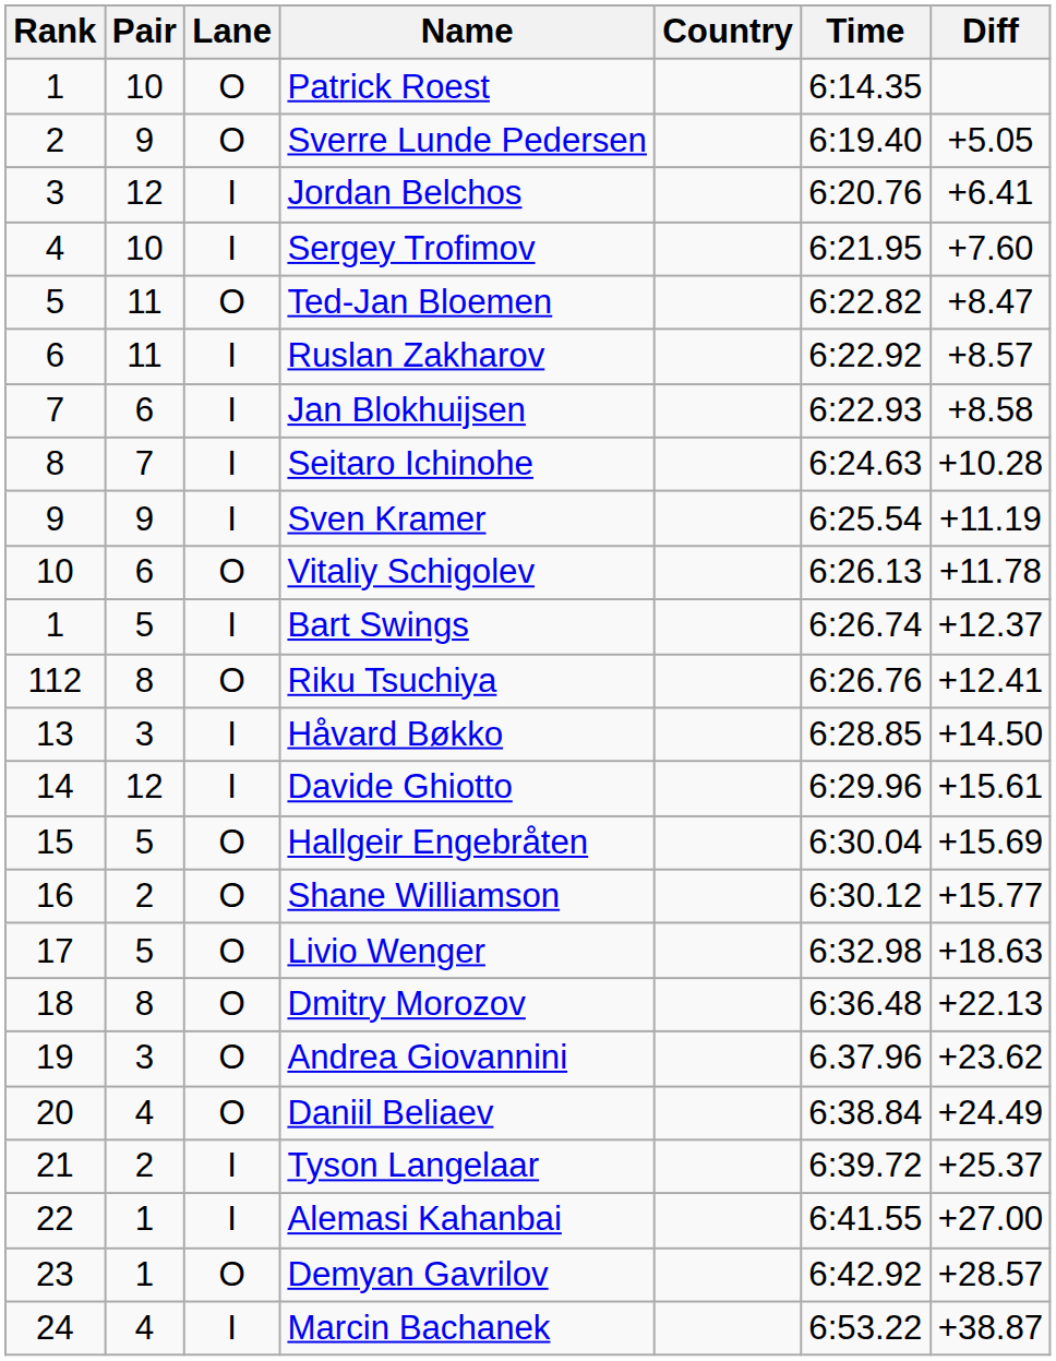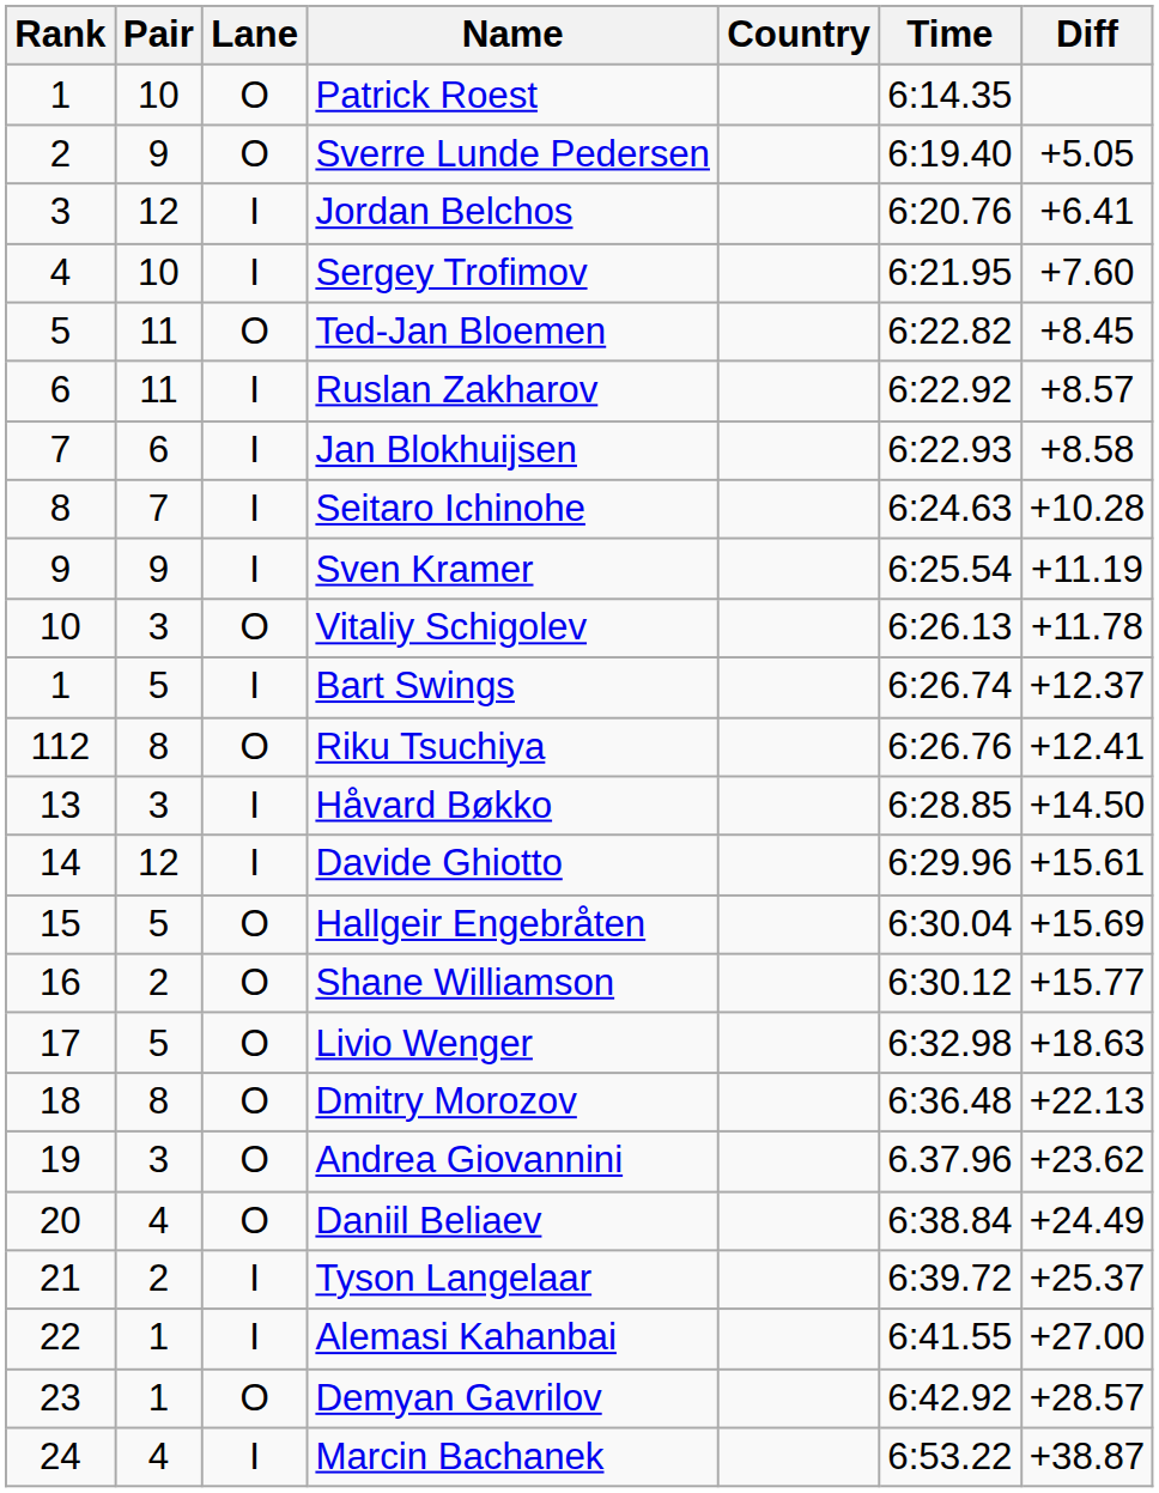 <table class="wikitable sortable" style="text-align:center">
 <tr>
 <th>Rank</th>
 <th>Pair</th>
 <th>Lane</th>
 <th>Name</th>
 <th>Country</th>
 <th>Time</th>
 <th>Diff</th>
 </tr>
 <tr>
 <td>1</td>
 <td>10</td>
 <td>O</td>
 <td align=left><a href='#'>Patrick Roest</a></td>
 <td align=left></td>
 <td>6:14.35</td>
 <td></td>
 </tr>
 <tr>
 <td>2</td>
 <td>9</td>
 <td>O</td>
 <td align=left><a href='#'>Sverre Lunde Pedersen</a></td>
 <td align=left></td>
 <td>6:19.40</td>
 <td>+5.05</td>
 </tr>
 <tr>
 <td>3</td>
 <td>12</td>
 <td>I</td>
 <td align=left><a href='#'>Jordan Belchos</a></td>
 <td align=left></td>
 <td>6:20.76</td>
 <td>+6.41</td>
 </tr>
 <tr>
 <td>4</td>
 <td>10</td>
 <td>I</td>
 <td align=left><a href='#'>Sergey Trofimov</a></td>
 <td align=left></td>
 <td>6:21.95</td>
 <td>+7.60</td>
 </tr>
 <tr>
 <td>5</td>
 <td>11</td>
 <td>O</td>
 <td align=left><a href='#'>Ted-Jan Bloemen</a></td>
 <td align=left></td>
 <td>6:22.82</td>
-<td>+8.47</td>
+<td>+8.45</td>
 </tr>
 <tr>
 <td>6</td>
 <td>11</td>
 <td>I</td>
 <td align=left><a href='#'>Ruslan Zakharov</a></td>
 <td align=left></td>
 <td>6:22.92</td>
 <td>+8.57</td>
 </tr>
 <tr>
 <td>7</td>
 <td>6</td>
 <td>I</td>
 <td align=left><a href='#'>Jan Blokhuijsen</a></td>
 <td align=left></td>
 <td>6:22.93</td>
 <td>+8.58</td>
 </tr>
 <tr>
 <td>8</td>
 <td>7</td>
 <td>I</td>
 <td align=left><a href='#'>Seitaro Ichinohe</a></td>
 <td align=left></td>
 <td>6:24.63</td>
 <td>+10.28</td>
 </tr>
 <tr>
 <td>9</td>
 <td>9</td>
 <td>I</td>
 <td align=left><a href='#'>Sven Kramer</a></td>
 <td align=left></td>
 <td>6:25.54</td>
 <td>+11.19</td>
 </tr>
 <tr>
 <td>10</td>
-<td>6</td>
+<td>3</td>
 <td>O</td>
 <td align=left><a href='#'>Vitaliy Schigolev</a></td>
 <td align=left></td>
 <td>6:26.13</td>
 <td>+11.78</td>
 </tr>
 <tr>
 <td>1</td>
 <td>5</td>
 <td>I</td>
 <td align=left><a href='#'>Bart Swings</a></td>
 <td align=left></td>
 <td>6:26.74</td>
 <td>+12.37</td>
 </tr>
 <tr>
 <td>112</td>
 <td>8</td>
 <td>O</td>
 <td align=left><a href='#'>Riku Tsuchiya</a></td>
 <td align=left></td>
 <td>6:26.76</td>
 <td>+12.41</td>
 </tr>
 <tr>
 <td>13</td>
 <td>3</td>
 <td>I</td>
 <td align=left><a href='#'>Håvard Bøkko</a></td>
 <td align=left></td>
 <td>6:28.85</td>
 <td>+14.50</td>
 </tr>
 <tr>
 <td>14</td>
 <td>12</td>
 <td>I</td>
 <td align=left><a href='#'>Davide Ghiotto</a></td>
 <td align=left></td>
 <td>6:29.96</td>
 <td>+15.61</td>
 </tr>
 <tr>
 <td>15</td>
 <td>5</td>
 <td>O</td>
 <td align=left><a href='#'>Hallgeir Engebråten</a></td>
 <td align=left></td>
 <td>6:30.04</td>
 <td>+15.69</td>
 </tr>
 <tr>
 <td>16</td>
 <td>2</td>
 <td>O</td>
 <td align=left><a href='#'>Shane Williamson</a></td>
 <td align=left></td>
 <td>6:30.12</td>
 <td>+15.77</td>
 </tr>
 <tr>
 <td>17</td>
 <td>5</td>
 <td>O</td>
 <td align=left><a href='#'>Livio Wenger</a></td>
 <td align=left></td>
 <td>6:32.98</td>
 <td>+18.63</td>
 </tr>
 <tr>
 <td>18</td>
 <td>8</td>
 <td>O</td>
 <td align=left><a href='#'>Dmitry Morozov</a></td>
 <td align=left></td>
 <td>6:36.48</td>
 <td>+22.13</td>
 </tr>
 <tr>
 <td>19</td>
 <td>3</td>
 <td>O</td>
 <td align=left><a href='#'>Andrea Giovannini</a></td>
 <td align=left></td>
 <td>6.37.96</td>
 <td>+23.62</td>
 </tr>
 <tr>
 <td>20</td>
 <td>4</td>
 <td>O</td>
 <td align=left><a href='#'>Daniil Beliaev</a></td>
 <td align=left></td>
 <td>6:38.84</td>
 <td>+24.49</td>
 </tr>
 <tr>
 <td>21</td>
 <td>2</td>
 <td>I</td>
 <td align=left><a href='#'>Tyson Langelaar</a></td>
 <td align=left></td>
 <td>6:39.72</td>
 <td>+25.37</td>
 </tr>
 <tr>
 <td>22</td>
 <td>1</td>
 <td>I</td>
 <td align=left><a href='#'>Alemasi Kahanbai</a></td>
 <td align=left></td>
 <td>6:41.55</td>
 <td>+27.00</td>
 </tr>
 <tr>
 <td>23</td>
 <td>1</td>
 <td>O</td>
 <td align=left><a href='#'>Demyan Gavrilov</a></td>
 <td align=left></td>
 <td>6:42.92</td>
 <td>+28.57</td>
 </tr>
 <tr>
 <td>24</td>
 <td>4</td>
 <td>I</td>
 <td align=left><a href='#'>Marcin Bachanek</a></td>
 <td align=left></td>
 <td>6:53.22</td>
 <td>+38.87</td>
 </tr>
 </table>
